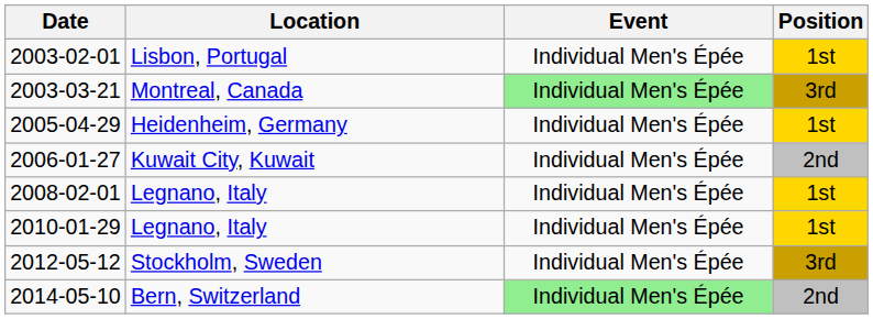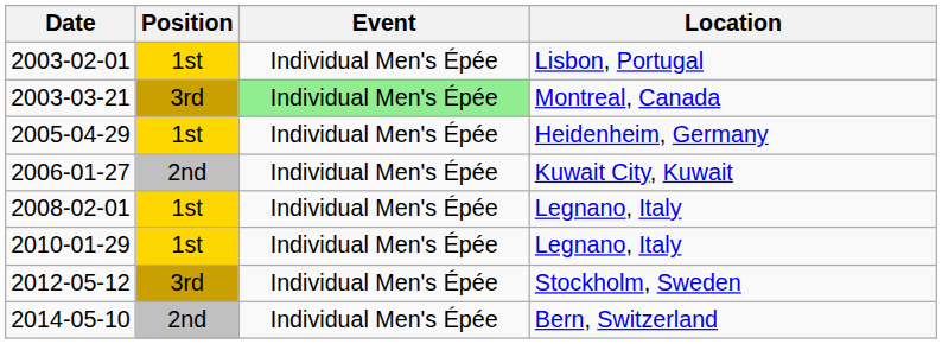 <table class="wikitable" style="text-align:center;">
 <tr>
 <th>Date</th>
+<th>Position</th>
+<th style="width:12em">Event</th>
 <th style="width:17em">Location</th>
-<th style="width:12em">Event</th>
-<th>Position</th>
 </tr>
 <tr>
 <td>2003-02-01</td>
+<td bgcolor="gold">1st</td>
+<td>Individual Men's Épée</td>
 <td rowspan="1" align="left"> <a href='#'>Lisbon</a>, <a href='#'>Portugal</a></td>
-<td>Individual Men's Épée</td>
-<td bgcolor="gold">1st</td>
 </tr>
 <tr>
 <td>2003-03-21</td>
+<td bgcolor="caramel">3rd</td>
+<td style="background: lightgreen;">Individual Men's Épée</td>
 <td rowspan="1" align="left"> <a href='#'>Montreal</a>, <a href='#'>Canada</a></td>
-<td style="background: lightgreen;">Individual Men's Épée</td>
-<td bgcolor="caramel">3rd</td>
 </tr>
 <tr>
 <td>2005-04-29</td>
+<td bgcolor="gold">1st</td>
+<td>Individual Men's Épée</td>
 <td rowspan="1" align="left"> <a href='#'>Heidenheim</a>, <a href='#'>Germany</a></td>
-<td>Individual Men's Épée</td>
-<td bgcolor="gold">1st</td>
 </tr>
 <tr>
 <td>2006-01-27</td>
+<td bgcolor="silver">2nd</td>
+<td>Individual Men's Épée</td>
 <td rowspan="1" align="left"> <a href='#'>Kuwait City</a>, <a href='#'>Kuwait</a></td>
-<td>Individual Men's Épée</td>
-<td bgcolor="silver">2nd</td>
 </tr>
 <tr>
 <td>2008-02-01</td>
+<td bgcolor="gold">1st</td>
+<td>Individual Men's Épée</td>
 <td rowspan="1" align="left"> <a href='#'>Legnano</a>, <a href='#'>Italy</a></td>
-<td>Individual Men's Épée</td>
-<td bgcolor="gold">1st</td>
 </tr>
 <tr>
 <td>2010-01-29</td>
+<td bgcolor="gold">1st</td>
+<td>Individual Men's Épée</td>
 <td rowspan="1" align="left"> <a href='#'>Legnano</a>, <a href='#'>Italy</a></td>
-<td>Individual Men's Épée</td>
-<td bgcolor="gold">1st</td>
 </tr>
 <tr>
 <td>2012-05-12</td>
+<td bgcolor="caramel">3rd</td>
+<td>Individual Men's Épée</td>
 <td rowspan="1" align="left"> <a href='#'>Stockholm</a>, <a href='#'>Sweden</a></td>
-<td>Individual Men's Épée</td>
-<td bgcolor="caramel">3rd</td>
 </tr>
 <tr>
 <td rowspan="1">2014-05-10</td>
+<td bgcolor="silver">2nd</td>
+<td>Individual Men's Épée</td>
 <td rowspan="1" align="left"> <a href='#'>Bern</a>, <a href='#'>Switzerland</a></td>
-<td style="background: lightgreen;">Individual Men's Épée</td>
-<td bgcolor="silver">2nd</td>
 </tr>
 </table>
